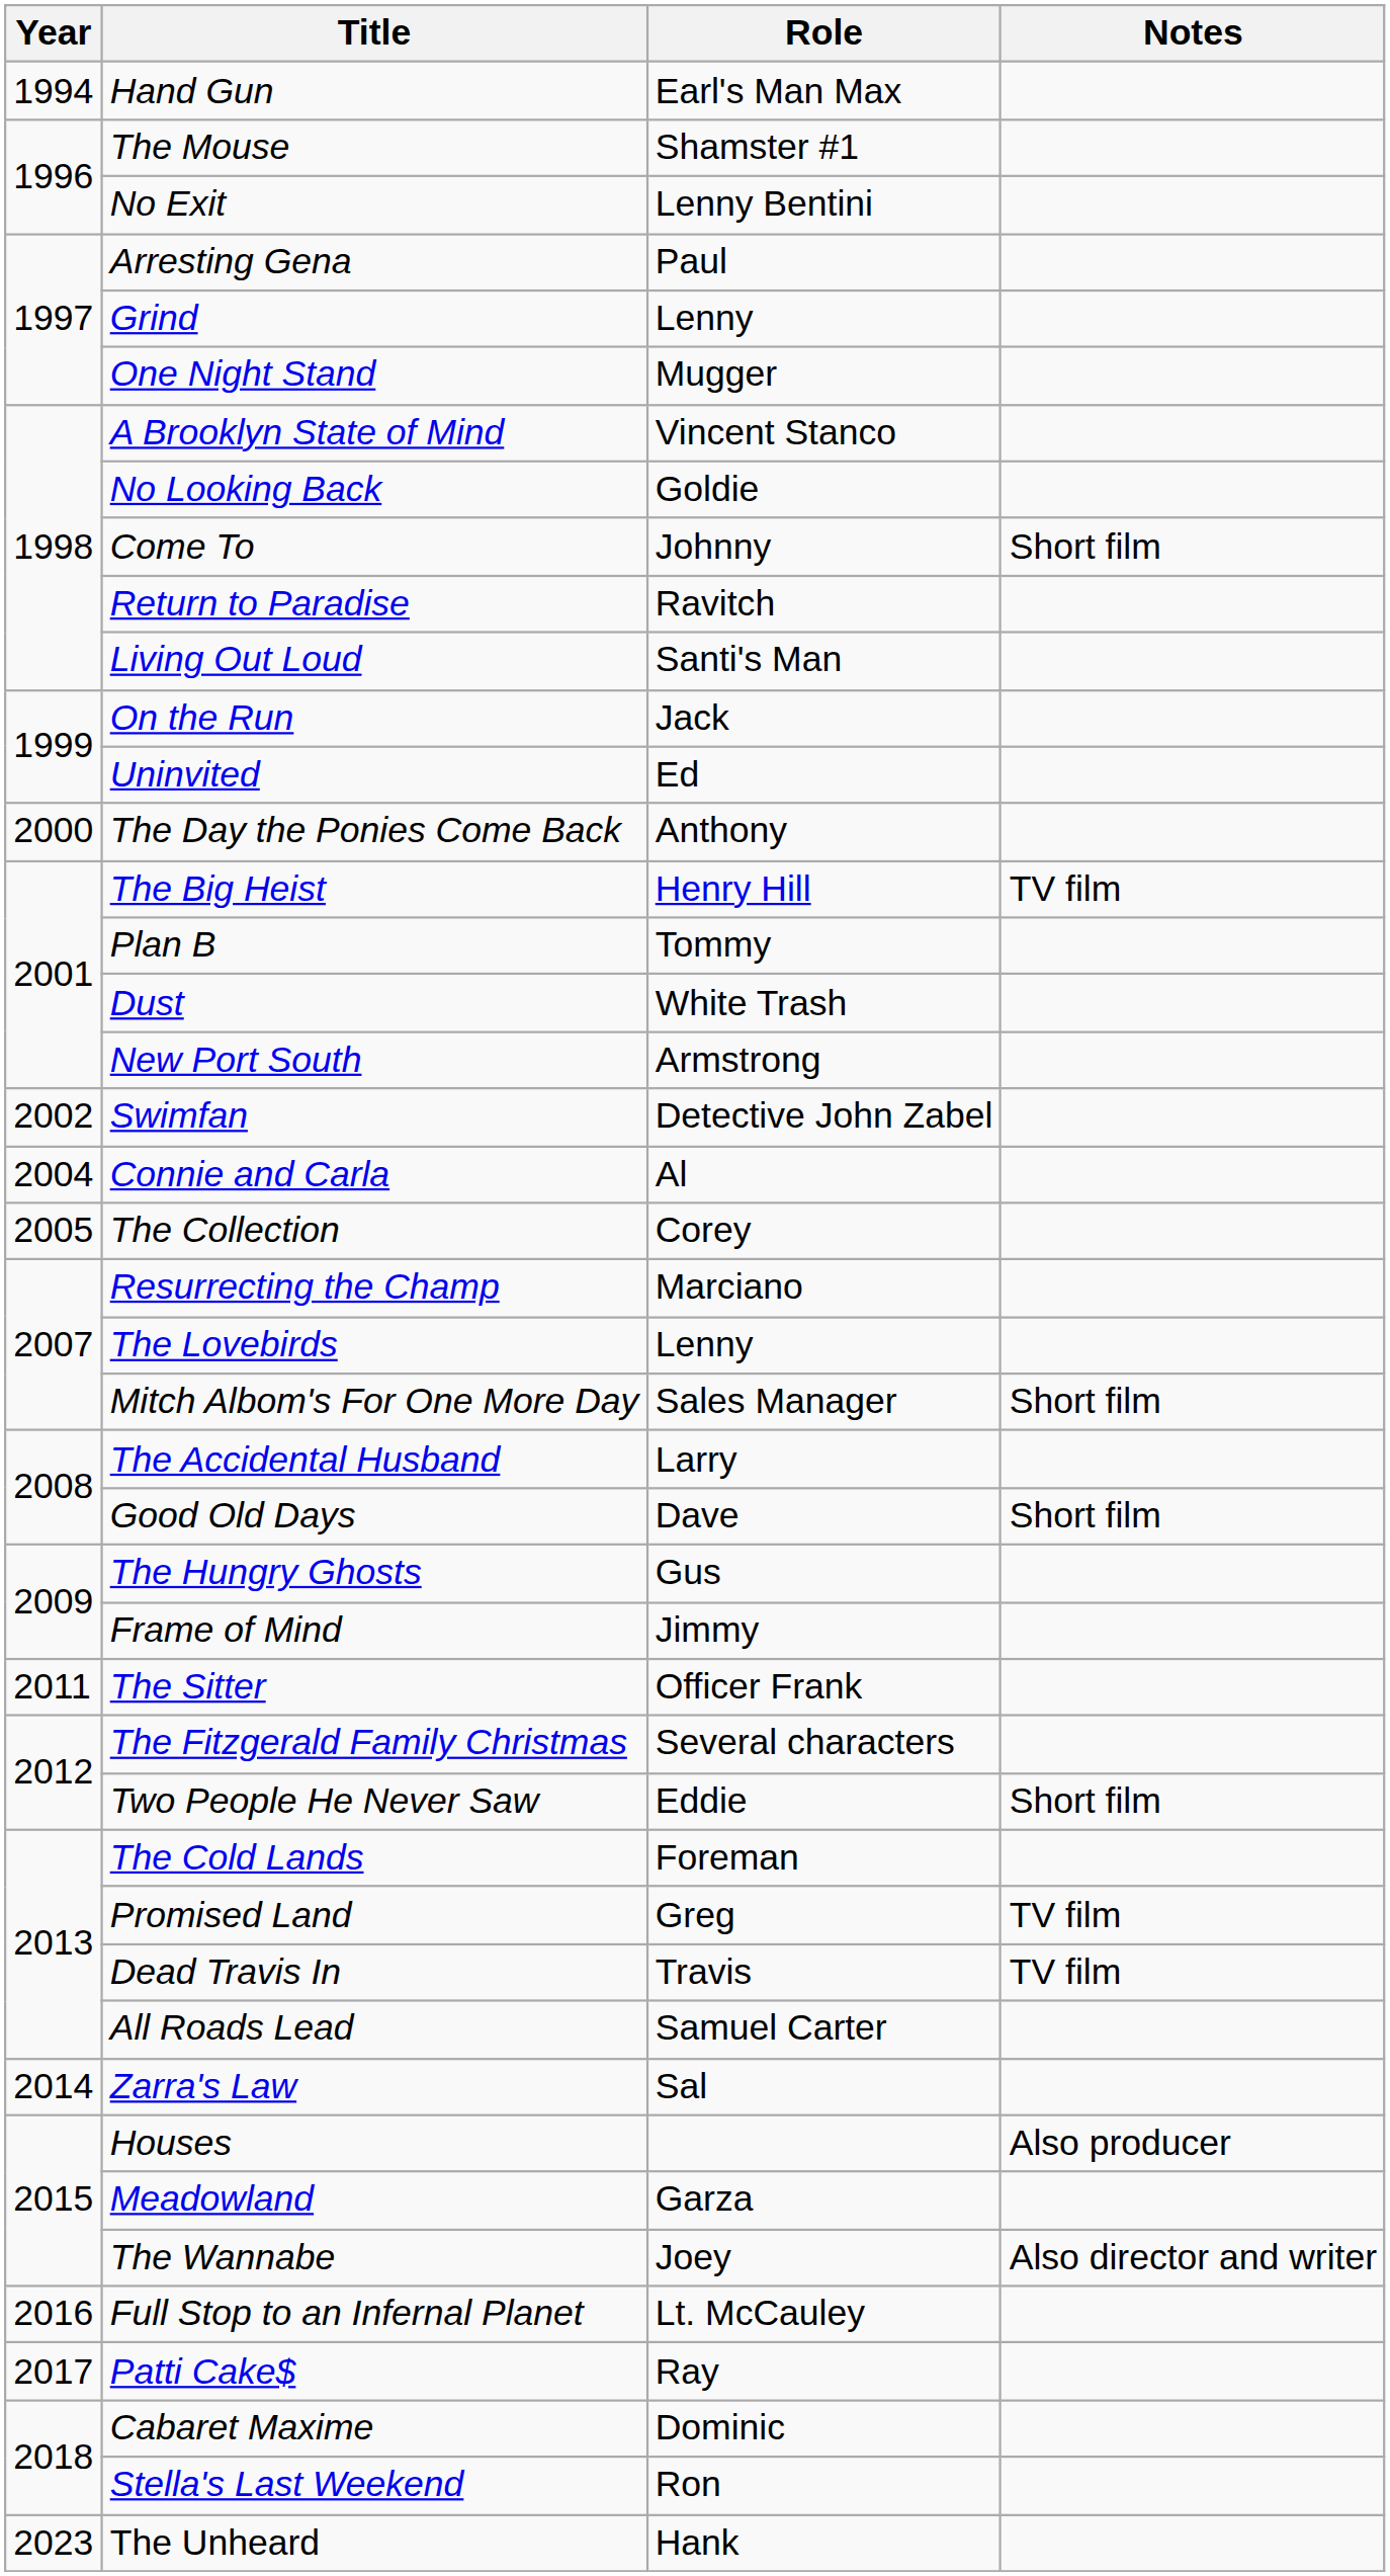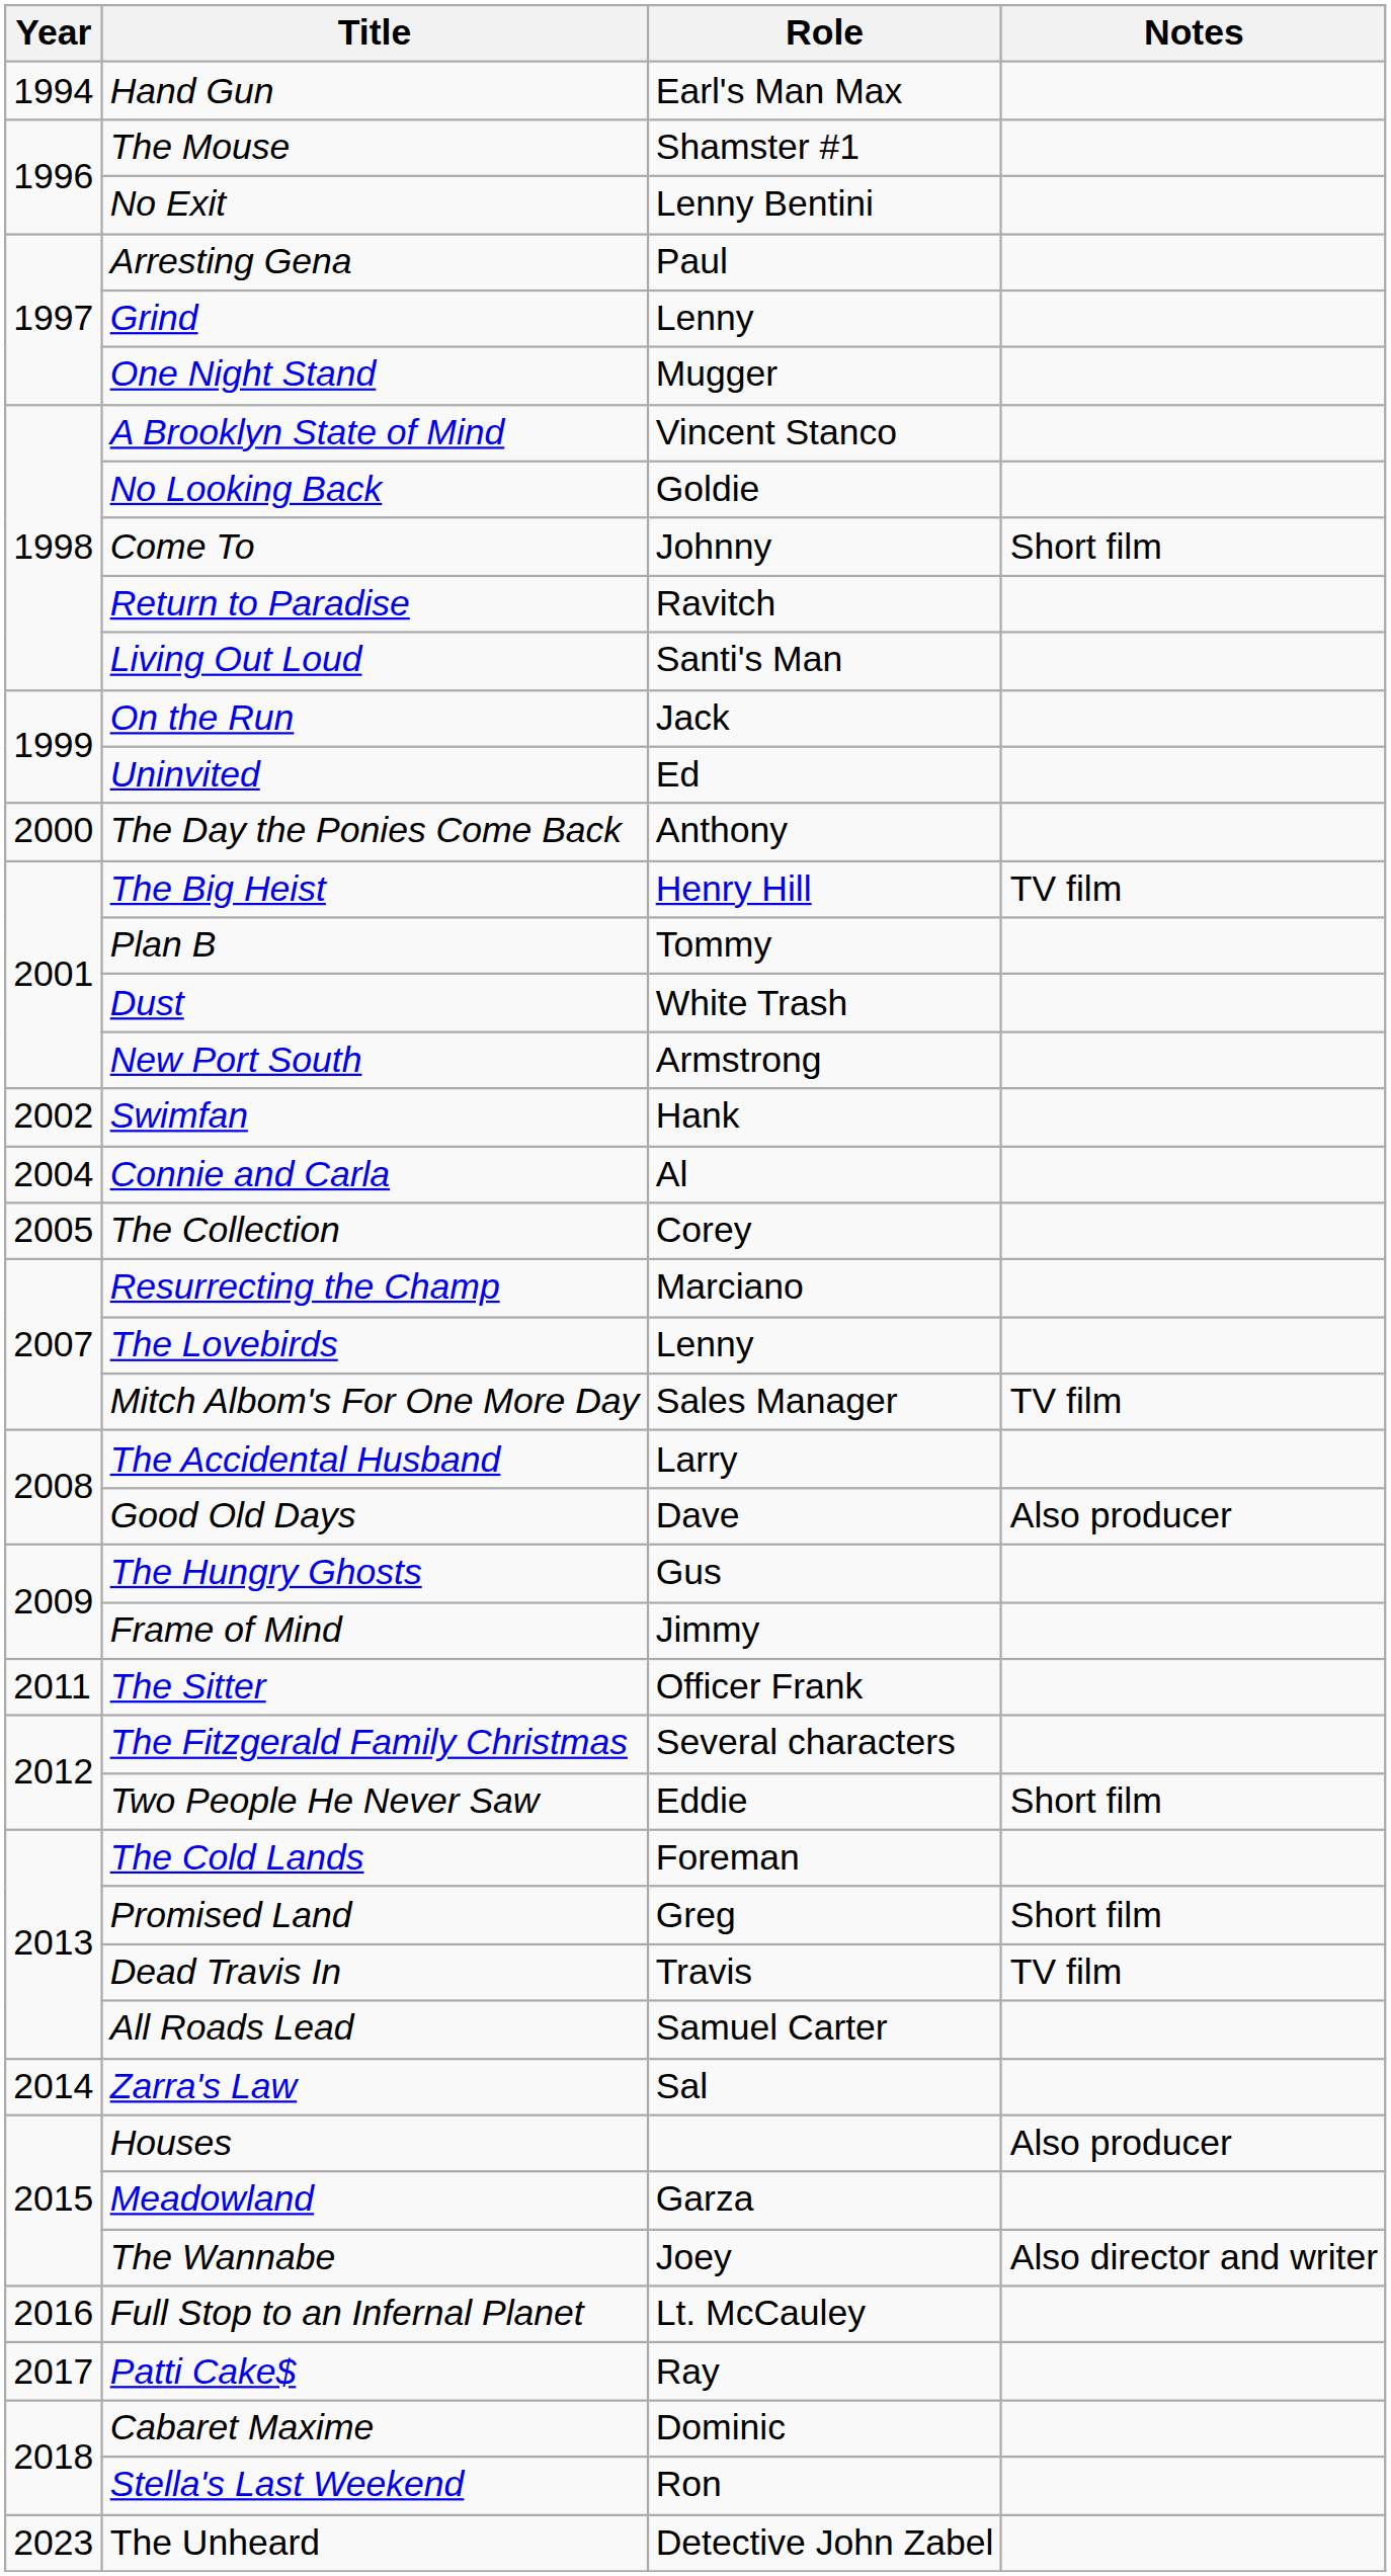 <table class="wikitable sortable">
 <tr>
 <th>Year</th>
 <th>Title</th>
 <th>Role</th>
 <th>Notes</th>
 </tr>
 <tr>
 <td>1994</td>
 <td><em>Hand Gun</em></td>
 <td>Earl's Man Max</td>
 <td></td>
 </tr>
 <tr>
 <td rowspan=2>1996</td>
 <td><em>The Mouse</em></td>
 <td>Shamster #1</td>
 <td></td>
 </tr>
 <tr>
 <td><em>No Exit</em></td>
 <td>Lenny Bentini</td>
 <td></td>
 </tr>
 <tr>
 <td rowspan=3>1997</td>
 <td><em>Arresting Gena</em></td>
 <td>Paul</td>
 <td></td>
 </tr>
 <tr>
 <td><em><a href='#'>Grind</a></em></td>
 <td>Lenny</td>
 <td></td>
 </tr>
 <tr>
 <td><em><a href='#'>One Night Stand</a></em></td>
 <td>Mugger</td>
 <td></td>
 </tr>
 <tr>
 <td rowspan=5>1998</td>
 <td><em><a href='#'>A Brooklyn State of Mind</a></em></td>
 <td>Vincent Stanco</td>
 <td></td>
 </tr>
 <tr>
 <td><em><a href='#'>No Looking Back</a></em></td>
 <td>Goldie</td>
 <td></td>
 </tr>
 <tr>
 <td><em>Come To</em></td>
 <td>Johnny</td>
 <td>Short film</td>
 </tr>
 <tr>
 <td><em><a href='#'>Return to Paradise</a></em></td>
 <td>Ravitch</td>
 <td></td>
 </tr>
 <tr>
 <td><em><a href='#'>Living Out Loud</a></em></td>
 <td>Santi's Man</td>
 <td></td>
 </tr>
 <tr>
 <td rowspan=2>1999</td>
 <td><em><a href='#'>On the Run</a></em></td>
 <td>Jack</td>
 <td></td>
 </tr>
 <tr>
 <td><em><a href='#'>Uninvited</a></em></td>
 <td>Ed</td>
 <td></td>
 </tr>
 <tr>
 <td>2000</td>
 <td><em>The Day the Ponies Come Back</em></td>
 <td>Anthony</td>
 <td></td>
 </tr>
 <tr>
 <td rowspan=4>2001</td>
 <td><em><a href='#'>The Big Heist</a></em></td>
 <td><a href='#'>Henry Hill</a></td>
 <td>TV film</td>
 </tr>
 <tr>
 <td><em>Plan B</em></td>
 <td>Tommy</td>
 <td></td>
 </tr>
 <tr>
 <td><em><a href='#'>Dust</a></em></td>
 <td>White Trash</td>
 <td></td>
 </tr>
 <tr>
 <td><em><a href='#'>New Port South</a></em></td>
 <td>Armstrong</td>
 <td></td>
 </tr>
 <tr>
 <td>2002</td>
 <td><em><a href='#'>Swimfan</a></em></td>
-<td>Detective John Zabel</td>
+<td>Hank</td>
 <td></td>
 </tr>
 <tr>
 <td>2004</td>
 <td><em><a href='#'>Connie and Carla</a></em></td>
 <td>Al</td>
 <td></td>
 </tr>
 <tr>
 <td>2005</td>
 <td><em>The Collection</em></td>
 <td>Corey</td>
 <td></td>
 </tr>
 <tr>
 <td rowspan=3>2007</td>
 <td><em><a href='#'>Resurrecting the Champ</a></em></td>
 <td>Marciano</td>
 <td></td>
 </tr>
 <tr>
 <td><em><a href='#'>The Lovebirds</a></em></td>
 <td>Lenny</td>
 <td></td>
 </tr>
 <tr>
 <td><em>Mitch Albom's For One More Day</em></td>
 <td>Sales Manager</td>
-<td>Short film</td>
+<td>TV film</td>
 </tr>
 <tr>
 <td rowspan=2>2008</td>
 <td><em><a href='#'>The Accidental Husband</a></em></td>
 <td>Larry</td>
 <td></td>
 </tr>
 <tr>
 <td><em>Good Old Days</em></td>
 <td>Dave</td>
-<td>Short film</td>
+<td>Also producer</td>
 </tr>
 <tr>
 <td rowspan=2>2009</td>
 <td><em><a href='#'>The Hungry Ghosts</a></em></td>
 <td>Gus</td>
 <td></td>
 </tr>
 <tr>
 <td><em>Frame of Mind</em></td>
 <td>Jimmy</td>
 <td></td>
 </tr>
 <tr>
 <td>2011</td>
 <td><em><a href='#'>The Sitter</a></em></td>
 <td>Officer Frank</td>
 <td></td>
 </tr>
 <tr>
 <td rowspan=2>2012</td>
 <td><em><a href='#'>The Fitzgerald Family Christmas</a></em></td>
 <td>Several characters</td>
 <td></td>
 </tr>
 <tr>
 <td><em>Two People He Never Saw</em></td>
 <td>Eddie</td>
 <td>Short film</td>
 </tr>
 <tr>
 <td rowspan=4>2013</td>
 <td><em><a href='#'>The Cold Lands</a></em></td>
 <td>Foreman</td>
 <td></td>
 </tr>
 <tr>
 <td><em>Promised Land</em></td>
 <td>Greg</td>
-<td>TV film</td>
+<td>Short film</td>
 </tr>
 <tr>
 <td><em>Dead Travis In</em></td>
 <td>Travis</td>
 <td>TV film</td>
 </tr>
 <tr>
 <td><em>All Roads Lead</em></td>
 <td>Samuel Carter</td>
 <td></td>
 </tr>
 <tr>
 <td>2014</td>
 <td><em><a href='#'>Zarra's Law</a></em></td>
 <td>Sal</td>
 <td></td>
 </tr>
 <tr>
 <td rowspan=3>2015</td>
 <td><em>Houses</em></td>
 <td></td>
 <td>Also producer</td>
 </tr>
 <tr>
 <td><em><a href='#'>Meadowland</a></em></td>
 <td>Garza</td>
 <td></td>
 </tr>
 <tr>
 <td><em>The Wannabe</em></td>
 <td>Joey</td>
 <td>Also director and writer</td>
 </tr>
 <tr>
 <td>2016</td>
 <td><em>Full Stop to an Infernal Planet</em></td>
 <td>Lt. McCauley</td>
 <td></td>
 </tr>
 <tr>
 <td>2017</td>
 <td><em><a href='#'>Patti Cake$</a></em></td>
 <td>Ray</td>
 <td></td>
 </tr>
 <tr>
 <td rowspan=2>2018</td>
 <td><em>Cabaret Maxime</em></td>
 <td>Dominic</td>
 <td></td>
 </tr>
 <tr>
 <td><em><a href='#'>Stella's Last Weekend</a></em></td>
 <td>Ron</td>
 <td></td>
 </tr>
 <tr>
 <td>2023</td>
 <td>The Unheard</td>
-<td>Hank</td>
+<td>Detective John Zabel</td>
 <td></td>
 </tr>
 </table>
